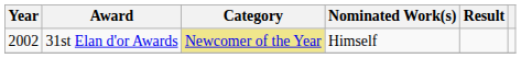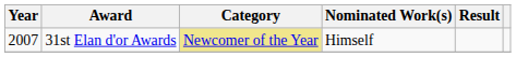 <table class="wikitable">
 <tr>
 <th>Year</th>
 <th>Award</th>
 <th>Category</th>
 <th>Nominated Work(s)</th>
 <th>Result</th>
 <th></th>
 </tr>
 <tr>
-<td>2002</td>
+<td>2007</td>
 <td>31st <a href='#'>Elan d'or Awards</a></td>
 <td style="background: khaki;"><a href='#'>Newcomer of the Year</a></td>
 <td>Himself</td>
 <td></td>
 <td></td>
 </tr>
 <tr>
 </tr>
 </table>
